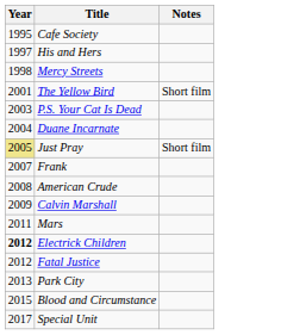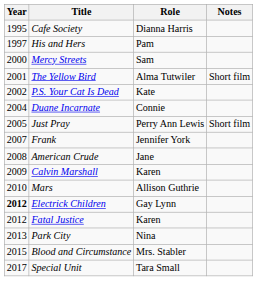 <table class="wikitable sortable">
 <tr>
 <th>Year</th>
 <th>Title</th>
+<th>Role</th>
 <th class="unsortable">Notes</th>
 </tr>
 <tr>
 <td>1995</td>
 <td><em>Cafe Society</em></td>
+<td>Dianna Harris</td>
 <td></td>
 </tr>
 <tr>
 <td>1997</td>
 <td><em>His and Hers</em></td>
+<td>Pam</td>
 <td></td>
 </tr>
 <tr>
-<td>1998</td>
+<td>2000</td>
 <td><em><a href='#'>Mercy Streets</a></em></td>
+<td>Sam</td>
 <td></td>
 </tr>
 <tr>
 <td>2001</td>
 <td><em><a href='#'>The Yellow Bird</a></em></td>
+<td>Alma Tutwiler</td>
 <td>Short film</td>
 </tr>
 <tr>
-<td>2003</td>
+<td>2002</td>
 <td><em><a href='#'>P.S. Your Cat Is Dead</a></em></td>
+<td>Kate</td>
 <td></td>
 </tr>
 <tr>
 <td>2004</td>
 <td><em><a href='#'>Duane Incarnate</a></em></td>
+<td>Connie</td>
 <td></td>
 </tr>
 <tr>
-<td style="background: khaki;">2005</td>
+<td>2005</td>
 <td><em>Just Pray</em></td>
+<td>Perry Ann Lewis</td>
 <td>Short film</td>
 </tr>
 <tr>
 <td>2007</td>
 <td><em>Frank</em></td>
+<td>Jennifer York</td>
 <td></td>
 </tr>
 <tr>
 <td>2008</td>
 <td><em>American Crude</em></td>
+<td>Jane</td>
 <td></td>
 </tr>
 <tr>
 <td>2009</td>
 <td><em><a href='#'>Calvin Marshall</a></em></td>
+<td>Karen</td>
 <td></td>
 </tr>
 <tr>
-<td>2011</td>
+<td>2010</td>
 <td><em>Mars</em></td>
+<td>Allison Guthrie</td>
 <td></td>
 </tr>
 <tr>
 <td><strong>2012</strong></td>
 <td><em><a href='#'>Electrick Children</a></em></td>
+<td>Gay Lynn</td>
 <td></td>
 </tr>
 <tr>
 <td>2012</td>
 <td><em><a href='#'>Fatal Justice</a></em></td>
+<td>Karen</td>
 <td></td>
 </tr>
 <tr>
 <td>2013</td>
 <td><em>Park City</em></td>
+<td>Nina</td>
 <td></td>
 </tr>
 <tr>
 <td>2015</td>
 <td><em>Blood and Circumstance</em></td>
+<td>Mrs. Stabler</td>
 <td></td>
 </tr>
 <tr>
 <td>2017</td>
 <td><em>Special Unit</em></td>
+<td>Tara Small</td>
 <td></td>
 </tr>
 </table>
